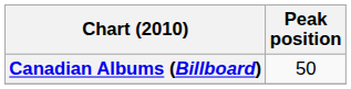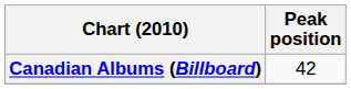 <table class="wikitable plainrowheaders" style="text-align:center">
 <tr>
 <th scope="col">Chart (2010)</th>
 <th scope="col">Peak<br>position</th>
 </tr>
 <tr>
 <th scope="row"><a href='#'>Canadian Albums</a> (<a href='#'><em>Billboard</em></a>)</th>
-<td>50</td>
+<td>42</td>
 </tr>
 <tr>
 </tr>
 </table>
